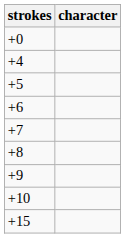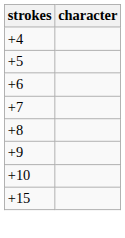 <table class="wikitable">
 <tr>
 <th>strokes</th>
 <th>character</th>
-</tr>
-<tr --->
-<td>+0</td>
-<td style="font-size: large;"> </td>
 </tr>
 <tr --->
 <td>+4</td>
 <td style="font-size: large;">  </td>
 </tr>
 <tr --->
 <td>+5</td>
 <td style="font-size: large;">       </td>
 </tr>
 <tr --->
 <td>+6</td>
 <td style="font-size: large;"></td>
 </tr>
 <tr --->
 <td>+7</td>
 <td style="font-size: large;">  </td>
 </tr>
 <tr --->
 <td>+8</td>
 <td style="font-size: large;"></td>
 </tr>
 <tr --->
 <td>+9</td>
 <td style="font-size: large;">   </td>
 </tr>
 <tr --->
 <td>+10</td>
 <td style="font-size: large;">   </td>
 </tr>
 <tr --->
 <td>+15</td>
 <td style="font-size: large;"></td>
 </tr>
 </table>
